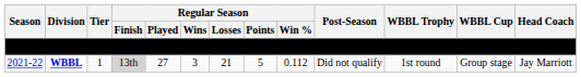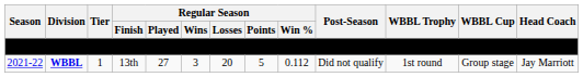 <table class="wikitable" style="font-size:100%;">
 <tr bgcolor="#efefef">
 <th rowspan="2">Season</th>
 <th rowspan="2">Division</th>
 <th rowspan="2">Tier</th>
 <th colspan="6">Regular Season</th>
 <th rowspan="2">Post-Season</th>
 <th rowspan="2">WBBL Trophy</th>
 <th rowspan="2">WBBL Cup</th>
 <th rowspan="2">Head Coach</th>
 </tr>
 <tr>
 <th>Finish</th>
 <th>Played</th>
 <th>Wins</th>
 <th>Losses</th>
 <th>Points</th>
 <th>Win %</th>
 </tr>
 <tr>
 <td colspan="13" align=center bgcolor="black"><span><strong>Gloucester City Queens</strong></span></td>
 </tr>
 <tr>
 <td style="text-align:center;"><a href='#'>2021-22</a></td>
 <td style="text-align:center;"><strong><a href='#'>WBBL</a></strong></td>
 <td style="text-align:center;">1</td>
-<td style="background: lightgrey; text-align:center;">13th</td>
+<td style="text-align:center;">13th</td>
 <td style="text-align:center;">27</td>
 <td style="text-align:center;">3</td>
-<td style="text-align:center;">21</td>
+<td style="text-align:center;">20</td>
 <td style="text-align:center;">5</td>
 <td style="text-align:center;">0.112</td>
 <td style="text-align:center;">Did not qualify</td>
 <td style="text-align:center;">1st round</td>
 <td style="text-align:center;">Group stage</td>
 <td style="text-align:center;">Jay Marriott</td>
 </tr>
 </table>
